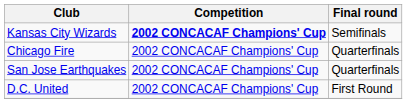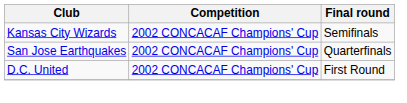 <table class="wikitable">
 <tr>
 <th>Club</th>
 <th>Competition</th>
 <th>Final round</th>
 </tr>
 <tr>
 <td rowspan=1><a href='#'>Kansas City Wizards</a></td>
-<td><strong><a href='#'>2002 CONCACAF Champions' Cup</a></strong></td>
+<td><a href='#'>2002 CONCACAF Champions' Cup</a></td>
 <td>Semifinals</td>
-</tr>
-<tr>
-<td rowspan=1><a href='#'>Chicago Fire</a></td>
-<td><a href='#'>2002 CONCACAF Champions' Cup</a></td>
-<td>Quarterfinals</td>
 </tr>
 <tr>
 <td rowspan=1><a href='#'>San Jose Earthquakes</a></td>
 <td><a href='#'>2002 CONCACAF Champions' Cup</a></td>
 <td>Quarterfinals</td>
 </tr>
 <tr>
 <td rowspan=1><a href='#'>D.C. United</a></td>
 <td><a href='#'>2002 CONCACAF Champions' Cup</a></td>
 <td>First Round</td>
 </tr>
 <tr>
 </tr>
 </table>
